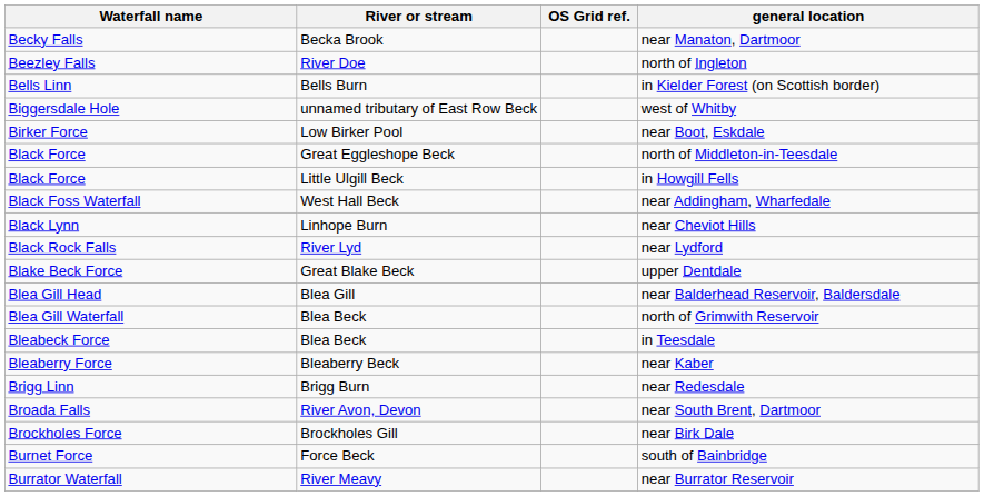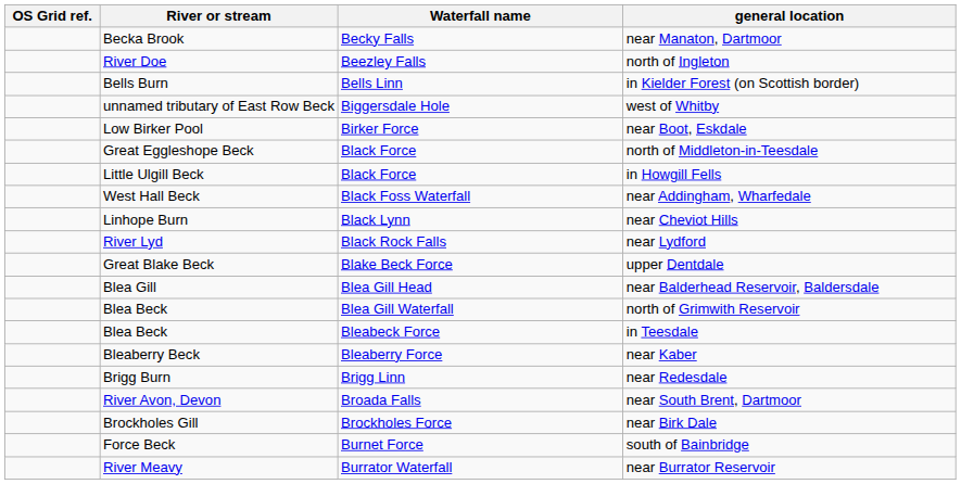 <table class="wikitable">
 <tr>
+<th width=10%>OS Grid ref.</th>
+<th width=25%>River or stream</th>
 <th width=30%>Waterfall name</th>
-<th width=25%>River or stream</th>
-<th width=10%>OS Grid ref.</th>
 <th width=35%>general location</th>
 </tr>
 <tr>
+<td></td>
+<td>Becka Brook</td>
 <td><a href='#'>Becky Falls</a></td>
-<td>Becka Brook</td>
-<td></td>
 <td>near <a href='#'>Manaton</a>, <a href='#'>Dartmoor</a></td>
 </tr>
 <tr>
+<td></td>
+<td><a href='#'>River Doe</a></td>
 <td><a href='#'>Beezley Falls</a></td>
-<td><a href='#'>River Doe</a></td>
-<td></td>
 <td>north of <a href='#'>Ingleton</a></td>
 </tr>
 <tr>
+<td></td>
+<td>Bells Burn</td>
 <td><a href='#'>Bells Linn</a></td>
-<td>Bells Burn</td>
-<td></td>
 <td>in <a href='#'>Kielder Forest</a> (on Scottish border)</td>
 </tr>
 <tr>
+<td></td>
+<td>unnamed tributary of East Row Beck</td>
 <td><a href='#'>Biggersdale Hole</a></td>
-<td>unnamed tributary of East Row Beck</td>
-<td></td>
 <td>west of <a href='#'>Whitby</a></td>
 </tr>
 <tr>
+<td></td>
+<td>Low Birker Pool</td>
 <td><a href='#'>Birker Force</a></td>
-<td>Low Birker Pool</td>
-<td></td>
 <td>near <a href='#'>Boot</a>, <a href='#'>Eskdale</a></td>
 </tr>
 <tr>
+<td></td>
+<td>Great Eggleshope Beck</td>
 <td><a href='#'>Black Force</a></td>
-<td>Great Eggleshope Beck</td>
-<td></td>
 <td>north of <a href='#'>Middleton-in-Teesdale</a></td>
 </tr>
 <tr>
+<td></td>
+<td>Little Ulgill Beck</td>
 <td><a href='#'>Black Force</a></td>
-<td>Little Ulgill Beck</td>
-<td></td>
 <td>in <a href='#'>Howgill Fells</a></td>
 </tr>
 <tr>
+<td></td>
+<td>West Hall Beck</td>
 <td><a href='#'>Black Foss Waterfall</a></td>
-<td>West Hall Beck</td>
-<td></td>
 <td>near <a href='#'>Addingham</a>, <a href='#'>Wharfedale</a></td>
 </tr>
 <tr>
+<td></td>
+<td>Linhope Burn</td>
 <td><a href='#'>Black Lynn</a></td>
-<td>Linhope Burn</td>
-<td></td>
 <td>near <a href='#'>Cheviot Hills</a></td>
 </tr>
 <tr>
+<td></td>
+<td><a href='#'>River Lyd</a></td>
 <td><a href='#'>Black Rock Falls</a></td>
-<td><a href='#'>River Lyd</a></td>
-<td></td>
 <td>near <a href='#'>Lydford</a></td>
 </tr>
 <tr>
+<td></td>
+<td>Great Blake Beck</td>
 <td><a href='#'>Blake Beck Force</a></td>
-<td>Great Blake Beck</td>
-<td></td>
 <td>upper <a href='#'>Dentdale</a></td>
 </tr>
 <tr>
+<td></td>
+<td>Blea Gill</td>
 <td><a href='#'>Blea Gill Head</a></td>
-<td>Blea Gill</td>
-<td></td>
 <td>near <a href='#'>Balderhead Reservoir</a>, <a href='#'>Baldersdale</a></td>
 </tr>
 <tr>
+<td></td>
+<td>Blea Beck</td>
 <td><a href='#'>Blea Gill Waterfall</a></td>
-<td>Blea Beck</td>
-<td></td>
 <td>north of <a href='#'>Grimwith Reservoir</a></td>
 </tr>
 <tr>
+<td></td>
+<td>Blea Beck</td>
 <td><a href='#'>Bleabeck Force</a></td>
-<td>Blea Beck</td>
-<td></td>
 <td>in <a href='#'>Teesdale</a></td>
 </tr>
 <tr>
+<td></td>
+<td>Bleaberry Beck</td>
 <td><a href='#'>Bleaberry Force</a></td>
-<td>Bleaberry Beck</td>
-<td></td>
 <td>near <a href='#'>Kaber</a></td>
 </tr>
 <tr>
+<td></td>
+<td>Brigg Burn</td>
 <td><a href='#'>Brigg Linn</a></td>
-<td>Brigg Burn</td>
-<td></td>
 <td>near <a href='#'>Redesdale</a></td>
 </tr>
 <tr>
+<td></td>
+<td><a href='#'>River Avon, Devon</a></td>
 <td><a href='#'>Broada Falls</a></td>
-<td><a href='#'>River Avon, Devon</a></td>
-<td></td>
 <td>near <a href='#'>South Brent</a>, <a href='#'>Dartmoor</a></td>
 </tr>
 <tr>
+<td></td>
+<td>Brockholes Gill</td>
 <td><a href='#'>Brockholes Force</a></td>
-<td>Brockholes Gill</td>
-<td></td>
 <td>near <a href='#'>Birk Dale</a></td>
 </tr>
 <tr>
+<td></td>
+<td>Force Beck</td>
 <td><a href='#'>Burnet Force</a></td>
-<td>Force Beck</td>
-<td></td>
 <td>south of <a href='#'>Bainbridge</a></td>
 </tr>
 <tr>
+<td></td>
+<td><a href='#'>River Meavy</a></td>
 <td><a href='#'>Burrator Waterfall</a></td>
-<td><a href='#'>River Meavy</a></td>
-<td></td>
 <td>near <a href='#'>Burrator Reservoir</a></td>
 </tr>
 </table>
